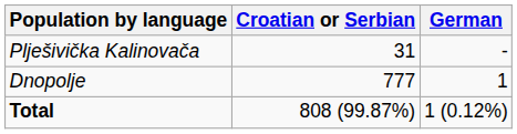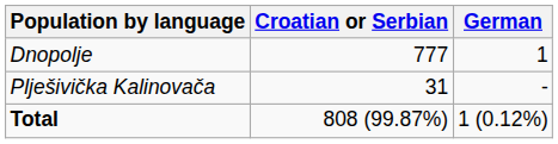 <table class="wikitable sortable">
 <tr>
 <th>Population by language</th>
 <th><a href='#'>Croatian</a> or <a href='#'>Serbian</a></th>
 <th><a href='#'>German</a></th>
 </tr>
 <tr>
+<td><em>Dnopolje</em></td>
+<td align="right">777</td>
+<td align="right">1</td>
+</tr>
+<tr>
 <td><em>Plješivička Kalinovača</em></td>
 <td align="right">31</td>
 <td align="right">-</td>
-</tr>
-<tr>
-<td><em>Dnopolje</em></td>
-<td align="right">777</td>
-<td align="right">1</td>
 </tr>
 <tr>
 <td><strong>Total</strong></td>
 <td align="right">808 (99.87%)</td>
 <td align="right">1 (0.12%)</td>
 </tr>
 </table>
